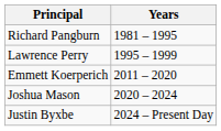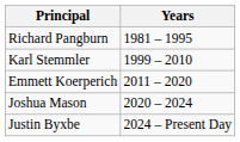 <table class="wikitable">
 <tr>
 <th>Principal</th>
 <th>Years</th>
 </tr>
 <tr>
 <td>Richard Pangburn</td>
 <td>1981 – 1995</td>
 </tr>
 <tr>
-<td>Lawrence Perry</td>
-<td>1995 – 1999</td>
+<td>Karl Stemmler</td>
+<td>1999 – 2010</td>
 </tr>
 <tr>
 <td>Emmett Koerperich</td>
 <td>2011 – 2020</td>
 </tr>
 <tr>
 <td>Joshua Mason</td>
 <td>2020 – 2024</td>
 </tr>
 <tr>
 <td>Justin Byxbe</td>
 <td>2024 – Present Day</td>
 </tr>
 </table>
